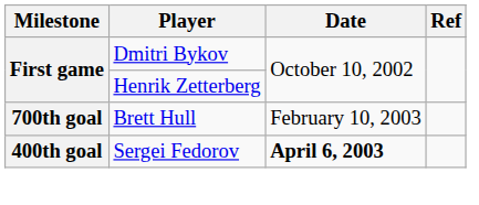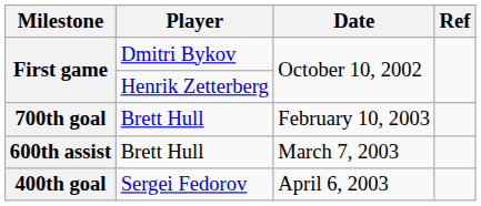 <table class="wikitable">
 <tr>
 <th scope="col">Milestone</th>
 <th scope="col">Player</th>
 <th scope="col">Date</th>
 <th scope="col">Ref</th>
 </tr>
 <tr>
 <th rowspan=2>First game</th>
 <td><a href='#'>Dmitri Bykov</a></td>
 <td rowspan=2>October 10, 2002</td>
 <td rowspan=2></td>
 </tr>
 <tr>
 <td><a href='#'>Henrik Zetterberg</a></td>
 </tr>
 <tr>
 <th>700th goal</th>
 <td><a href='#'>Brett Hull</a></td>
 <td>February 10, 2003</td>
 <td></td>
 </tr>
 <tr>
+<th>600th assist</th>
+<td>Brett Hull</td>
+<td>March 7, 2003</td>
+<td></td>
+</tr>
+<tr>
 <th>400th goal</th>
 <td><a href='#'>Sergei Fedorov</a></td>
-<td><strong>April 6, 2003</strong></td>
+<td>April 6, 2003</td>
 <td></td>
 </tr>
 </table>
